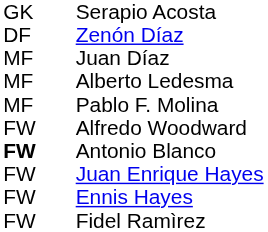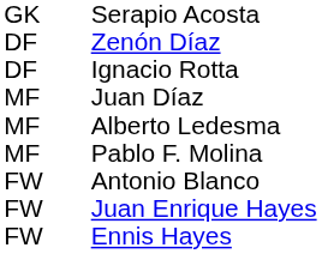 <table cellspacing="0" cellpadding="0" style="font-size:90%; margin:0.2em auto;">
 <tr>
 <th width="25"></th>
 <th width="25"></th>
 </tr>
 <tr>
 <td>GK</td>
 <td></td>
 <td> Serapio Acosta</td>
 </tr>
 <tr>
 <td>DF</td>
 <td></td>
 <td> <a href='#'>Zenón Díaz</a></td>
+</tr>
+<tr>
+<td>DF</td>
+<td></td>
+<td> Ignacio Rotta</td>
 </tr>
 <tr>
 <td>MF</td>
 <td></td>
 <td> Juan Díaz</td>
 </tr>
 <tr>
 <td>MF</td>
 <td></td>
 <td> Alberto Ledesma</td>
 </tr>
 <tr>
 <td>MF</td>
 <td></td>
 <td> Pablo F. Molina</td>
 </tr>
 <tr>
 <td>FW</td>
 <td></td>
-<td> Alfredo Woodward</td>
-</tr>
-<tr>
-<td><strong>FW</strong></td>
-<td></td>
 <td> Antonio Blanco</td>
 </tr>
 <tr>
 <td>FW</td>
 <td></td>
 <td> <a href='#'>Juan Enrique Hayes</a></td>
 </tr>
 <tr>
 <td>FW</td>
 <td></td>
 <td> <a href='#'>Ennis Hayes</a></td>
 </tr>
-<tr>
-<td>FW</td>
-<td></td>
-<td> Fidel Ramìrez</td>
-</tr>
 </table>
